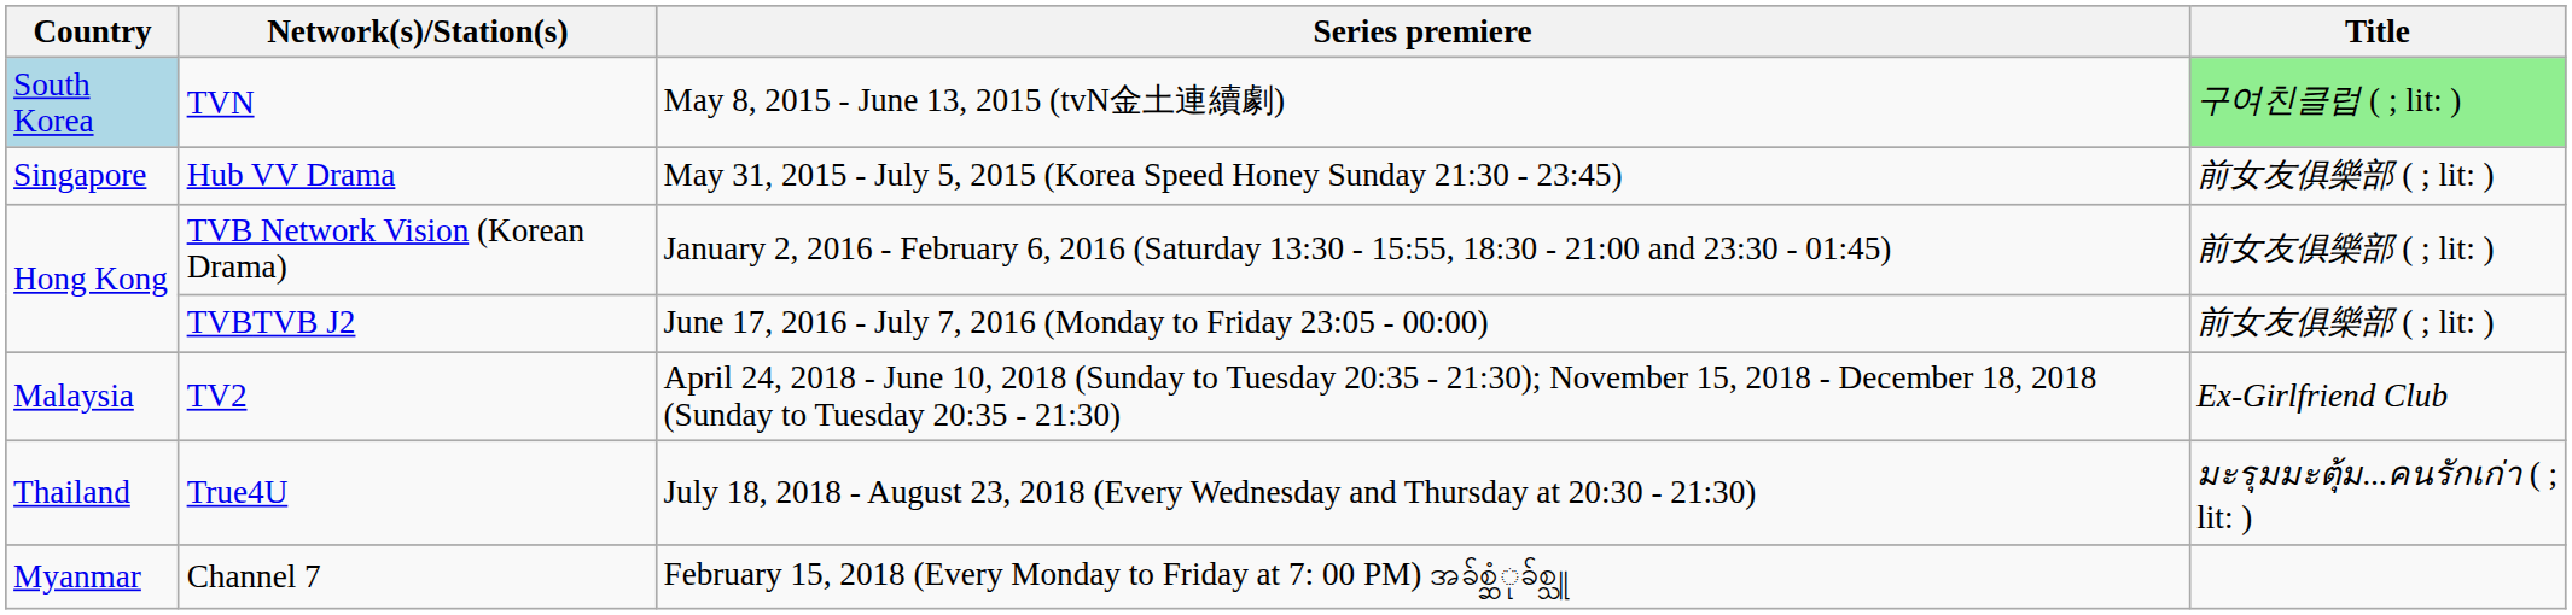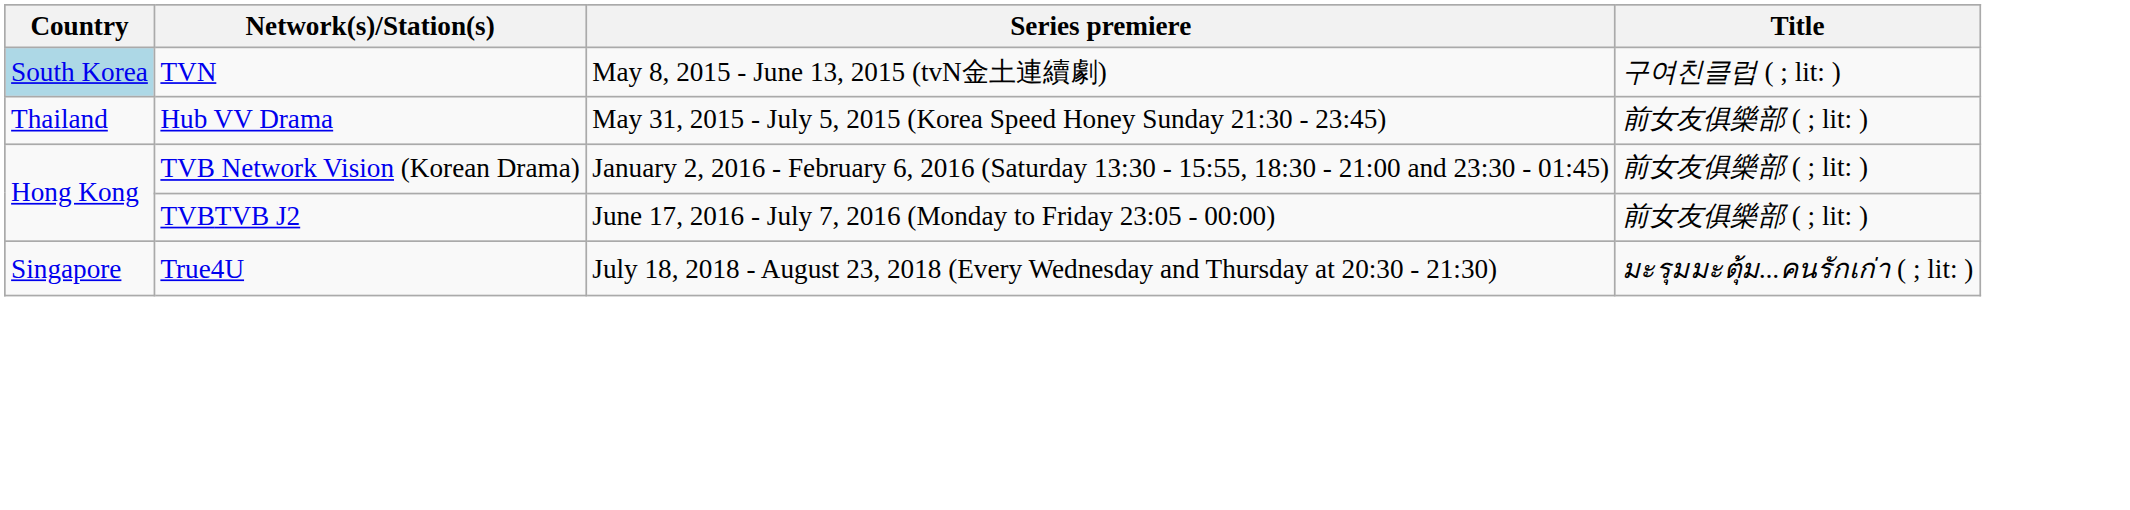 <table class="sortable wikitable">
 <tr>
 <th>Country</th>
 <th>Network(s)/Station(s)</th>
 <th>Series premiere</th>
 <th>Title</th>
 </tr>
 <tr>
 <td style="background: lightblue;"> <a href='#'>South Korea</a></td>
 <td><a href='#'>TVN</a></td>
 <td>May 8, 2015 - June 13, 2015 (tvN金土連續劇)</td>
-<td style="background: lightgreen;"><em>구여친클럽</em> (<em> </em>; lit: <em> </em>)</td>
+<td><em>구여친클럽</em> (<em> </em>; lit: <em> </em>)</td>
 </tr>
 <tr>
-<td> <a href='#'>Singapore</a></td>
+<td> <a href='#'>Thailand</a></td>
 <td><a href='#'>Hub VV Drama</a></td>
 <td>May 31, 2015 - July 5, 2015 (Korea Speed Honey Sunday 21:30 - 23:45)</td>
 <td><em>前女友俱樂部</em> (<em> </em>; lit: <em> </em>)</td>
 </tr>
 <tr>
 <td rowspan=2> <a href='#'>Hong Kong</a></td>
 <td><a href='#'>TVB Network Vision</a> (Korean Drama)</td>
 <td>January 2, 2016 - February 6, 2016 (Saturday 13:30 - 15:55, 18:30 - 21:00 and 23:30 - 01:45)</td>
 <td><em>前女友俱樂部</em> (<em> </em>; lit: <em> </em>)</td>
 </tr>
 <tr>
 <td><a href='#'>TVB</a><a href='#'>TVB J2</a></td>
 <td>June 17, 2016 - July 7, 2016 (Monday to Friday 23:05 - 00:00)</td>
 <td><em>前女友俱樂部</em> (<em> </em>; lit: <em> </em>)</td>
 </tr>
 <tr>
-<td> <a href='#'>Malaysia</a></td>
-<td><a href='#'>TV2</a></td>
-<td>April 24, 2018 - June 10, 2018 (Sunday to Tuesday 20:35 - 21:30); November 15, 2018 - December 18, 2018 (Sunday to Tuesday 20:35 - 21:30)</td>
-<td><em>Ex-Girlfriend Club</em></td>
-</tr>
-<tr>
-<td> <a href='#'>Thailand</a></td>
+<td> <a href='#'>Singapore</a></td>
 <td><a href='#'>True4U</a></td>
 <td>July 18, 2018 - August 23, 2018 (Every Wednesday and Thursday at 20:30 - 21:30)</td>
 <td><em>มะรุมมะตุ้ม...คนรักเก่า</em> (<em> </em>; lit: <em> </em>)</td>
 </tr>
-<tr>
-<td> <a href='#'>Myanmar</a></td>
-<td>Channel 7</td>
-<td>February 15, 2018 (Every Monday to Friday at 7: 00 PM) အခ်စ္ဆံုခ်စ္သူ</td>
-<td></td>
-</tr>
 </table>
